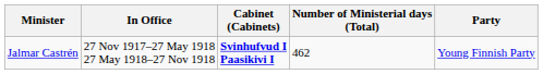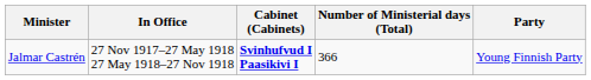 <table class="wikitable">
 <tr>
 <th>Minister</th>
 <th>In Office</th>
 <th>Cabinet<br>(Cabinets)</th>
 <th>Number of Ministerial days <br>(Total)</th>
 <th>Party</th>
 </tr>
 <tr>
 <td><a href='#'>Jalmar Castrén</a></td>
 <td>27 Nov 1917–27 May 1918<br>27 May 1918–27 Nov 1918</td>
 <td><strong><a href='#'>Svinhufvud I</a><br><a href='#'>Paasikivi I</a></strong></td>
-<td>462</td>
+<td>366</td>
 <td><a href='#'>Young Finnish Party</a></td>
 </tr>
 </table>
